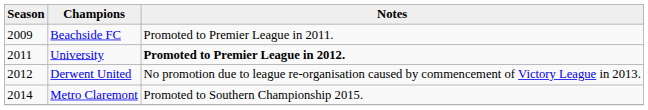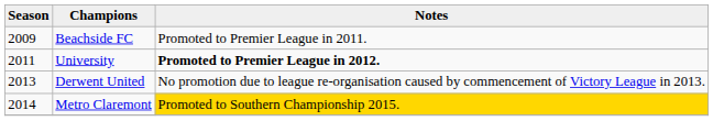 <table class="wikitable">
 <tr>
 <th style="background:#efefef;"><strong>Season</strong></th>
 <th style="background:#efefef;"><strong>Champions</strong></th>
 <th style="background:#efefef;"><strong>Notes</strong></th>
 </tr>
 <tr>
 <td>2009</td>
 <td><a href='#'>Beachside FC</a></td>
 <td>Promoted to Premier League in 2011.</td>
 </tr>
 <tr>
 <td>2011</td>
 <td><a href='#'>University</a></td>
 <td><strong>Promoted to Premier League in 2012.</strong></td>
 </tr>
 <tr>
-<td>2012</td>
+<td>2013</td>
 <td><a href='#'>Derwent United</a><br></td>
 <td>No promotion due to league re-organisation caused by commencement of <a href='#'>Victory League</a> in 2013.</td>
 </tr>
 <tr>
 <td>2014</td>
 <td><a href='#'>Metro Claremont</a></td>
-<td>Promoted to Southern Championship 2015.</td>
+<td style="background: gold;">Promoted to Southern Championship 2015.</td>
 </tr>
 <tr>
 </tr>
 </table>
